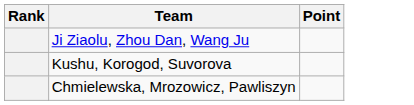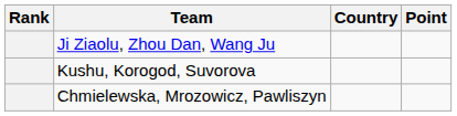 <table class="wikitable sortable">
 <tr>
 <th>Rank</th>
 <th>Team</th>
+<th>Country</th>
 <th>Point</th>
 </tr>
 <tr>
 <th></th>
 <td><a href='#'>Ji Ziaolu</a>, <a href='#'>Zhou Dan</a>, <a href='#'>Wang Ju</a></td>
 <td></td>
+<td></td>
 </tr>
 <tr>
 <th></th>
 <td>Kushu, Korogod, Suvorova</td>
+<td></td>
 <td></td>
 </tr>
 <tr>
 <th></th>
 <td>Chmielewska, Mrozowicz, Pawliszyn</td>
 <td></td>
+<td></td>
 </tr>
 </table>
